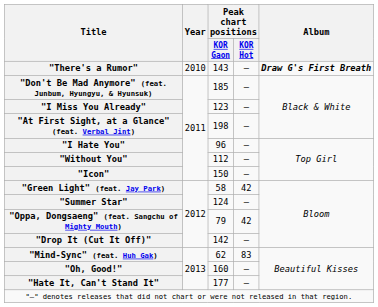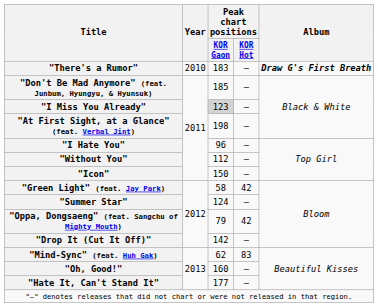 <table class="wikitable plainrowheaders" style="text-align:center;">
 <tr>
 <th scope="col" rowspan="2" style="width:20em;">Title</th>
 <th scope="col" rowspan="2">Year</th>
 <th scope="col" colspan="2">Peak chart positions</th>
 <th scope="col" rowspan="2">Album</th>
 </tr>
 <tr>
 <th scope="col" style="width:2.5em;font-size:90%;"><a href='#'>KOR<br>Gaon</a><br></th>
 <th scope="col" style="width:2.5em;font-size:90%;"><a href='#'>KOR<br>Hot</a><br></th>
 </tr>
 <tr>
 <th scope="row">"There's a Rumor"</th>
 <td>2010</td>
-<td>143</td>
+<td>183</td>
 <td>—</td>
 <td><strong><em>Draw G's First Breath</em></strong></td>
 </tr>
 <tr>
 <th scope="row">"Don't Be Mad Anymore" <small>(feat. Junbum, Hyungyu, & Hyunsuk)</small></th>
 <td rowspan="6">2011</td>
 <td>185</td>
 <td>—</td>
 <td rowspan="3"><em>Black & White</em></td>
 </tr>
 <tr>
 <th scope="row">"I Miss You Already"</th>
-<td>123</td>
+<td style="background: lightgrey;">123</td>
 <td>—</td>
 </tr>
 <tr>
 <th scope="row">"At First Sight, at a Glance" <small>(feat. <a href='#'>Verbal Jint</a>)</small></th>
 <td>198</td>
 <td>—</td>
 </tr>
 <tr>
 <th scope="row">"I Hate You"</th>
 <td>96</td>
 <td>—</td>
 <td rowspan="3"><em>Top Girl</em></td>
 </tr>
 <tr>
 <th scope="row">"Without You"</th>
 <td>112</td>
 <td>—</td>
 </tr>
 <tr>
 <th scope="row">"Icon"</th>
 <td>150</td>
 <td>—</td>
 </tr>
 <tr>
 <th scope="row">"Green Light" <small>(feat. <a href='#'>Jay Park</a>)</small></th>
 <td rowspan="4">2012</td>
 <td>58</td>
 <td>42</td>
 <td rowspan="4"><em>Bloom</em></td>
 </tr>
 <tr>
 <th scope="row">"Summer Star"</th>
 <td>124</td>
 <td>—</td>
 </tr>
 <tr>
 <th scope="row">"Oppa, Dongsaeng" <small>(feat. Sangchu of <a href='#'>Mighty Mouth</a>)</small></th>
 <td>79</td>
 <td>42</td>
 </tr>
 <tr>
 <th scope="row">"Drop It (Cut It Off)"</th>
 <td>142</td>
 <td>—</td>
 </tr>
 <tr>
 <th scope="row">"Mind-Sync" <small>(feat. <a href='#'>Huh Gak</a>)</small></th>
 <td rowspan="3">2013</td>
 <td>62</td>
 <td>83</td>
 <td rowspan="3"><em>Beautiful Kisses</em></td>
 </tr>
 <tr>
 <th scope="row">"Oh, Good!"</th>
 <td>160</td>
 <td>—</td>
 </tr>
 <tr>
 <th scope="row">"Hate It, Can't Stand It"</th>
 <td>177</td>
 <td>—</td>
 </tr>
 <tr>
 <td colspan="5" style="font-size:8pt;">"—" denotes releases that did not chart or were not released in that region.</td>
 </tr>
 </table>
